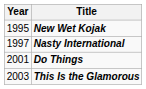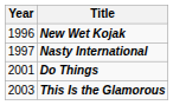 <table class="wikitable" border="1">
 <tr>
 <th>Year</th>
 <th>Title</th>
 </tr>
 <tr>
-<td>1995</td>
+<td>1996</td>
 <td><strong><em>New Wet Kojak</em></strong></td>
 </tr>
 <tr>
 <td>1997</td>
 <td><strong><em> Nasty International</em></strong></td>
 </tr>
 <tr>
 <td>2001</td>
 <td><strong><em>Do Things</em></strong></td>
 </tr>
 <tr>
 <td>2003</td>
 <td><strong><em>This Is the Glamorous</em></strong></td>
 </tr>
 </table>
